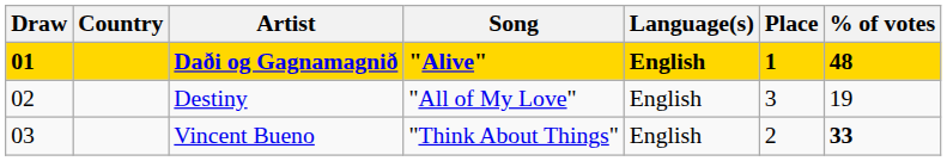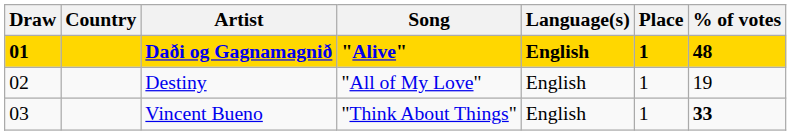 <table class="sortable wikitable">
 <tr>
 <th>Draw</th>
 <th>Country</th>
 <th>Artist</th>
 <th>Song</th>
 <th>Language(s)</th>
 <th>Place</th>
 <th>% of votes</th>
 </tr>
 <tr style="background: gold; font-weight: bold;">
 <td>01</td>
 <td></td>
 <td><a href='#'>Daði og Gagnamagnið</a></td>
 <td>"<a href='#'>Alive</a>"</td>
 <td>English</td>
 <td>1</td>
 <td>48</td>
 </tr>
 <tr>
 <td>02</td>
 <td></td>
 <td><a href='#'>Destiny</a></td>
 <td>"<a href='#'>All of My Love</a>"</td>
 <td>English</td>
-<td>3</td>
+<td>1</td>
 <td>19</td>
 </tr>
 <tr>
 <td>03</td>
 <td></td>
 <td><a href='#'>Vincent Bueno</a></td>
 <td>"<a href='#'>Think About Things</a>"</td>
 <td>English</td>
-<td>2</td>
+<td>1</td>
 <td><strong>33</strong></td>
 </tr>
 </table>
